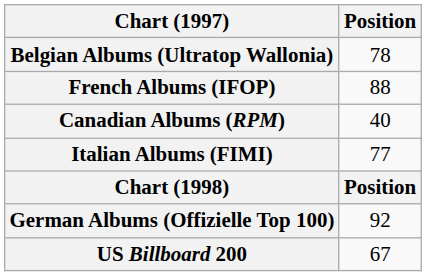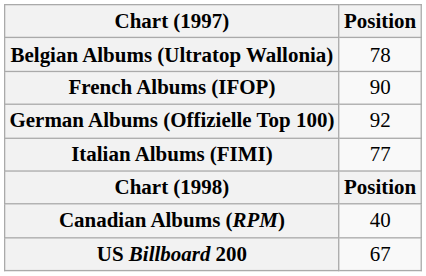 <table class="wikitable plainrowheaders" style="text-align:center;">
 <tr>
 <th scope="column">Chart (1997)</th>
 <th scope="column">Position</th>
 </tr>
 <tr>
 <th scope="row">Belgian Albums (Ultratop Wallonia)</th>
 <td>78</td>
 </tr>
 <tr>
 <th scope="row">French Albums (IFOP)</th>
-<td>88</td>
+<td>90</td>
 </tr>
 <tr>
-<th scope="row">Canadian Albums (<em>RPM</em>)</th>
-<td>40</td>
+<th scope="row">German Albums (Offizielle Top 100)</th>
+<td>92</td>
 </tr>
 <tr>
 <th scope="row">Italian Albums (FIMI)</th>
 <td>77</td>
 </tr>
 <tr>
 <th scope="column">Chart (1998)</th>
 <th scope="column">Position</th>
 </tr>
 <tr>
-<th scope="row">German Albums (Offizielle Top 100)</th>
-<td>92</td>
+<th scope="row">Canadian Albums (<em>RPM</em>)</th>
+<td>40</td>
 </tr>
 <tr>
 <th scope="row">US <em>Billboard</em> 200</th>
 <td>67</td>
 </tr>
 </table>
